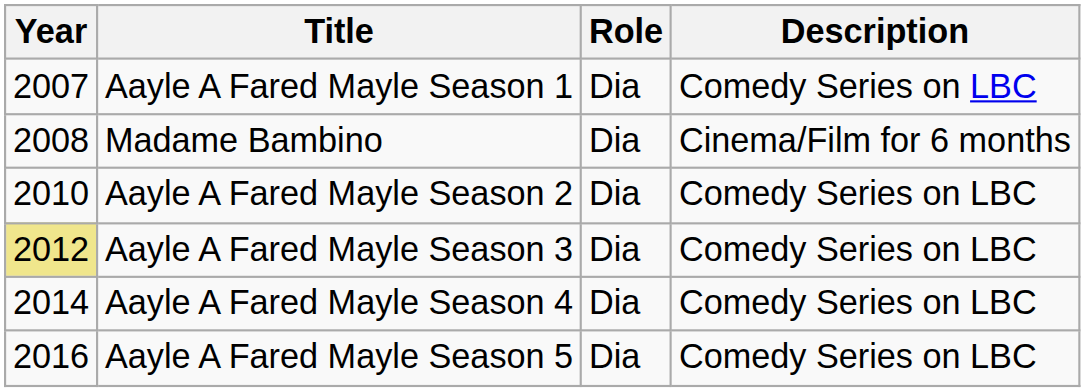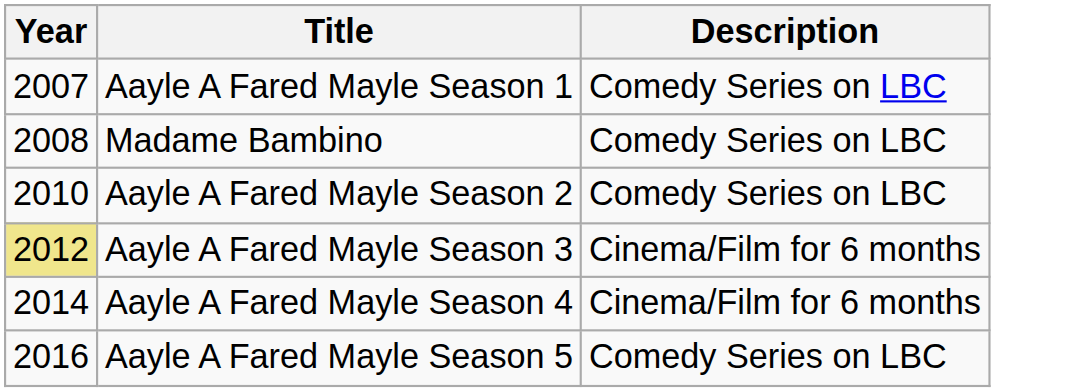 <table class="wikitable">
 <tr>
 <th>Year</th>
 <th>Title</th>
-<th>Role</th>
 <th>Description</th>
 </tr>
 <tr>
 <td>2007</td>
 <td>Aayle A Fared Mayle Season 1</td>
-<td>Dia</td>
 <td>Comedy Series on <a href='#'>LBC</a></td>
 </tr>
 <tr>
 <td>2008</td>
 <td>Madame Bambino</td>
-<td>Dia</td>
-<td>Cinema/Film for 6 months</td>
+<td>Comedy Series on LBC</td>
 </tr>
 <tr>
 <td>2010</td>
 <td>Aayle A Fared Mayle Season 2</td>
-<td>Dia</td>
 <td>Comedy Series on LBC</td>
 </tr>
 <tr>
 <td style="background: khaki;">2012</td>
 <td>Aayle A Fared Mayle Season 3</td>
-<td>Dia</td>
-<td>Comedy Series on LBC</td>
+<td>Cinema/Film for 6 months</td>
 </tr>
 <tr>
 <td>2014</td>
 <td>Aayle A Fared Mayle Season 4</td>
-<td>Dia</td>
-<td>Comedy Series on LBC</td>
+<td>Cinema/Film for 6 months</td>
 </tr>
 <tr>
 <td>2016</td>
 <td>Aayle A Fared Mayle Season 5</td>
-<td>Dia</td>
 <td>Comedy Series on LBC</td>
 </tr>
 </table>
